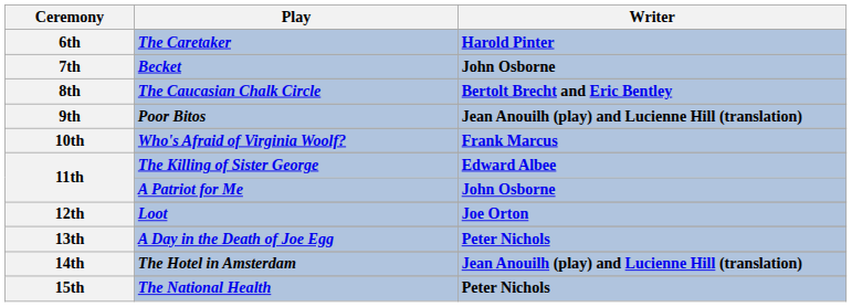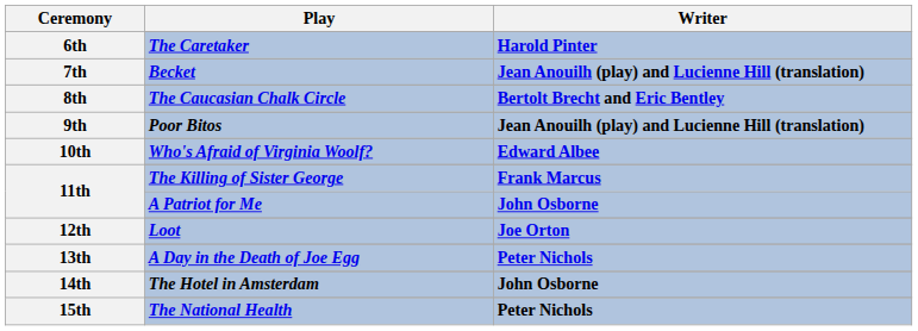 <table class="wikitable" style="width:98%;">
 <tr>
 <th style="width:10%;">Ceremony</th>
 <th style="width:25%;">Play</th>
 <th style="width:30%;">Writer</th>
 </tr>
 <tr>
 <th rowspan="2" align="center">6th</th>
 </tr>
 <tr style="background:#B0C4DE">
 <td><strong><em><a href='#'>The Caretaker</a></em></strong></td>
 <td><strong><a href='#'>Harold Pinter</a></strong></td>
 </tr>
 <tr>
 <th rowspan="2" align="center">7th</th>
 </tr>
 <tr style="background:#B0C4DE">
 <td><strong><em><a href='#'>Becket</a></em></strong></td>
-<td><strong>John Osborne</strong></td>
+<td><strong><a href='#'>Jean Anouilh</a></strong> <strong>(play)</strong> <strong>and <a href='#'>Lucienne Hill</a> (translation)</strong></td>
 </tr>
 <tr>
 <th rowspan="2" align="center">8th</th>
 </tr>
 <tr style="background:#B0C4DE">
 <td><strong><em><a href='#'>The Caucasian Chalk Circle</a></em></strong></td>
 <td><strong><a href='#'>Bertolt Brecht</a> and <a href='#'>Eric Bentley</a></strong></td>
 </tr>
 <tr>
 <th rowspan="2" align="center">9th</th>
 </tr>
 <tr style="background:#B0C4DE">
 <td><strong><em>Poor Bitos</em></strong></td>
 <td><strong>Jean Anouilh</strong> <strong>(play)</strong> <strong>and Lucienne Hill (translation)</strong></td>
 </tr>
 <tr>
 <th rowspan="2" align="center">10th</th>
 </tr>
 <tr style="background:#B0C4DE">
 <td><strong><em><a href='#'>Who's Afraid of Virginia Woolf?</a></em></strong></td>
-<td><strong><a href='#'>Frank Marcus</a></strong></td>
+<td><strong><a href='#'>Edward Albee</a></strong></td>
 </tr>
 <tr>
 <th rowspan="3" align="center">11th</th>
 </tr>
 <tr style="background:#B0C4DE">
 <td><strong><em><a href='#'>The Killing of Sister George</a></em></strong></td>
-<td><strong><a href='#'>Edward Albee</a></strong></td>
+<td><strong><a href='#'>Frank Marcus</a></strong></td>
 </tr>
 <tr style="background:#B0C4DE">
 <td><strong><em><a href='#'>A Patriot for Me</a></em></strong></td>
 <td><strong><a href='#'>John Osborne</a></strong></td>
 </tr>
 <tr>
 <th rowspan="2" align="center">12th</th>
 </tr>
 <tr style="background:#B0C4DE">
 <td><strong><em><a href='#'>Loot</a></em></strong></td>
 <td><strong><a href='#'>Joe Orton</a></strong></td>
 </tr>
 <tr>
 <th rowspan="2" align="center">13th</th>
 </tr>
 <tr style="background:#B0C4DE">
 <td><strong><em><a href='#'>A Day in the Death of Joe Egg</a></em></strong></td>
 <td><a href='#'><strong>Peter Nichols</strong></a></td>
 </tr>
 <tr>
 <th rowspan="2" align="center">14th</th>
 </tr>
 <tr style="background:#B0C4DE">
 <td><strong><em>The Hotel in Amsterdam</em></strong></td>
-<td><strong><a href='#'>Jean Anouilh</a></strong> <strong>(play)</strong> <strong>and <a href='#'>Lucienne Hill</a> (translation)</strong></td>
+<td><strong>John Osborne</strong></td>
 </tr>
 <tr>
 <th rowspan="2" align="center">15th</th>
 </tr>
 <tr style="background:#B0C4DE">
 <td><strong><em><a href='#'>The National Health</a></em></strong></td>
 <td><strong>Peter Nichols</strong></td>
 </tr>
 </table>
